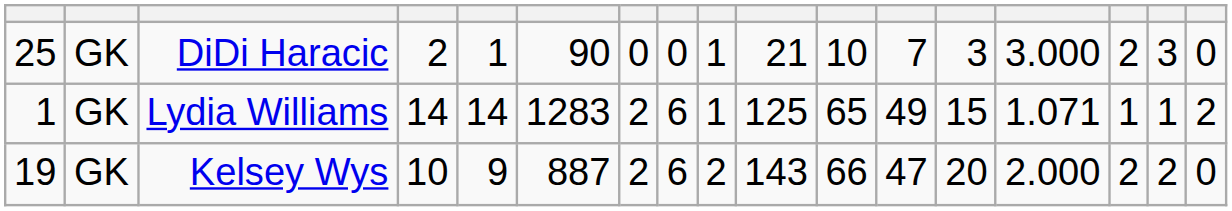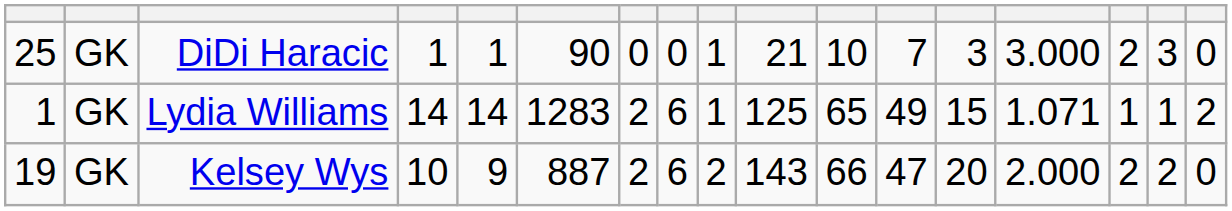 <table class="wikitable sortable" style="text-align:right;">
 <tr>
 <th></th>
 <th></th>
 <th></th>
 <th></th>
 <th></th>
 <th></th>
 <th></th>
 <th></th>
 <th></th>
 <th></th>
 <th></th>
 <th></th>
 <th></th>
 <th></th>
 <th></th>
 <th></th>
 <th></th>
 </tr>
 <tr>
 <td>25</td>
 <td>GK</td>
 <td><a href='#'>DiDi Haracic</a></td>
-<td>2</td>
+<td>1</td>
 <td>1</td>
 <td>90</td>
 <td>0</td>
 <td>0</td>
 <td>1</td>
 <td>21</td>
 <td>10</td>
 <td>7</td>
 <td>3</td>
 <td>3.000</td>
 <td>2</td>
 <td>3</td>
 <td>0</td>
 </tr>
 <tr>
 <td>1</td>
 <td>GK</td>
 <td><a href='#'>Lydia Williams</a></td>
 <td>14</td>
 <td>14</td>
 <td>1283</td>
 <td>2</td>
 <td>6</td>
 <td>1</td>
 <td>125</td>
 <td>65</td>
 <td>49</td>
 <td>15</td>
 <td>1.071</td>
 <td>1</td>
 <td>1</td>
 <td>2</td>
 </tr>
 <tr>
 <td>19</td>
 <td>GK</td>
 <td><a href='#'>Kelsey Wys</a></td>
 <td>10</td>
 <td>9</td>
 <td>887</td>
 <td>2</td>
 <td>6</td>
 <td>2</td>
 <td>143</td>
 <td>66</td>
 <td>47</td>
 <td>20</td>
 <td>2.000</td>
 <td>2</td>
 <td>2</td>
 <td>0</td>
 </tr>
 </table>
